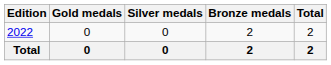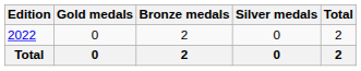 <table class="wikitable">
 <tr>
 <th>Edition</th>
 <th>Gold medals</th>
+<th>Bronze medals</th>
 <th>Silver medals</th>
-<th>Bronze medals</th>
 <th>Total</th>
 </tr>
 <tr>
 <td><a href='#'>2022</a></td>
 <td style="text-align:center;">0</td>
+<td style="text-align:center;">2</td>
 <td style="text-align:center;">0</td>
-<td style="text-align:center;">2</td>
 <td style="text-align:center;">2</td>
 </tr>
 <tr>
 <th>Total</th>
 <th style="text-align:center;">0</th>
+<th style="text-align:center;">2</th>
 <th style="text-align:center;">0</th>
-<th style="text-align:center;">2</th>
 <th style="text-align:center;">2</th>
 </tr>
 </table>
